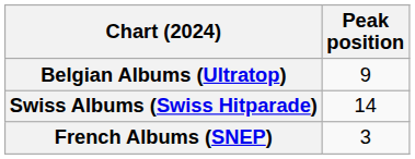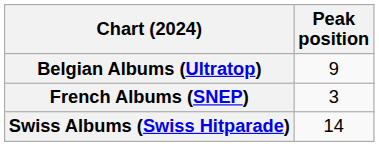 <table class="wikitable sortable plainrowheaders" style="text-align:center">
 <tr>
 <th scope="col">Chart (2024)</th>
 <th scope="col">Peak<br>position</th>
 </tr>
 <tr>
 <th scope="row">Belgian Albums (<a href='#'>Ultratop</a>)</th>
 <td>9</td>
 </tr>
 <tr>
+<th scope="row">French Albums (<a href='#'>SNEP</a>)</th>
+<td>3</td>
+</tr>
+<tr>
 <th scope="row">Swiss Albums (<a href='#'>Swiss Hitparade</a>)</th>
 <td>14</td>
 </tr>
-<tr>
-<th scope="row">French Albums (<a href='#'>SNEP</a>)</th>
-<td>3</td>
-</tr>
 </table>
